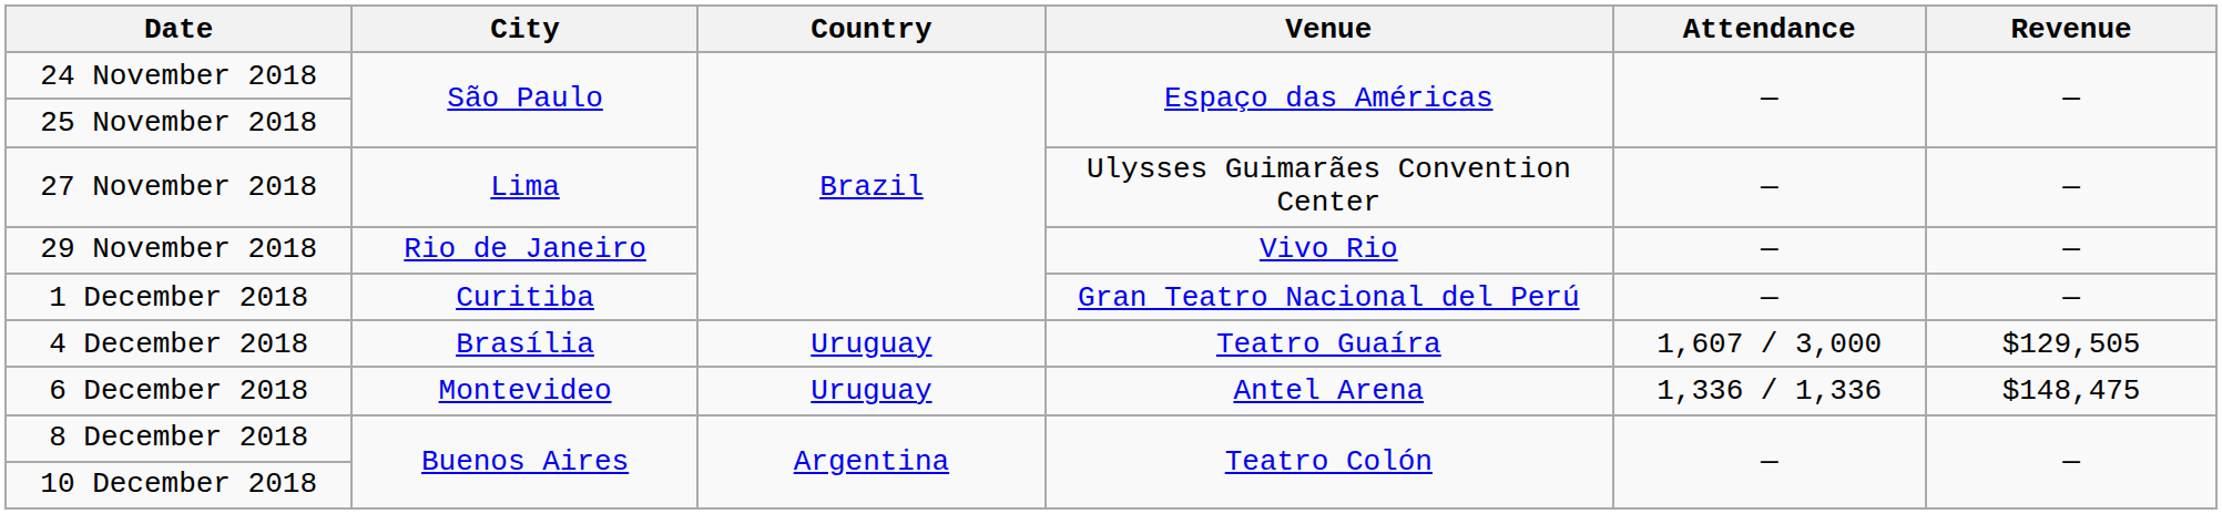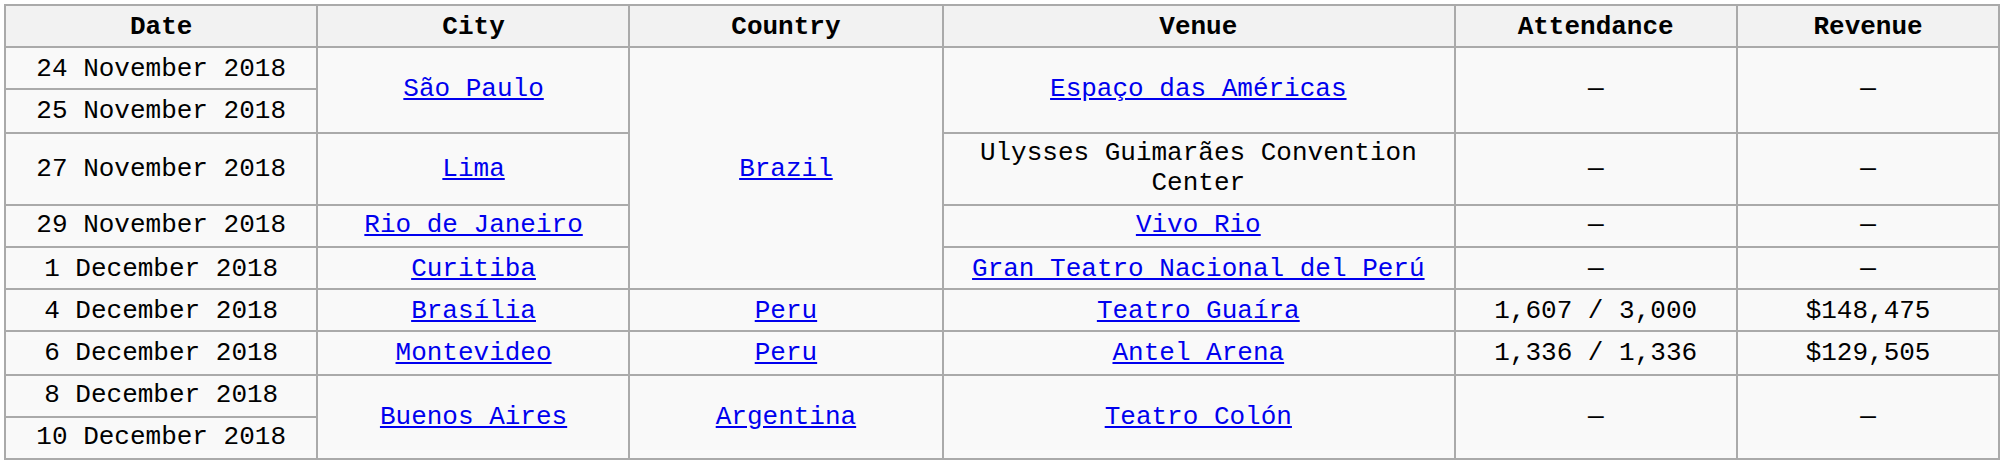 <table class="wikitable" style="text-align:center;">
 <tr>
 <th width="150">Date</th>
 <th width="150">City</th>
 <th width="150">Country</th>
 <th width="250">Venue</th>
 <th width="135">Attendance</th>
 <th width="125">Revenue</th>
 </tr>
 <tr>
 <td>24 November 2018</td>
 <td rowspan="2"><a href='#'>São Paulo</a></td>
 <td rowspan="5"><a href='#'>Brazil</a></td>
 <td rowspan="2"><a href='#'>Espaço das Américas</a></td>
 <td rowspan="2">—</td>
 <td rowspan="2">—</td>
 </tr>
 <tr>
 <td>25 November 2018</td>
 </tr>
 <tr>
 <td>27 November 2018</td>
 <td><a href='#'>Lima</a></td>
 <td>Ulysses Guimarães Convention Center</td>
 <td>—</td>
 <td>—</td>
 </tr>
 <tr>
 <td>29 November 2018</td>
 <td><a href='#'>Rio de Janeiro</a></td>
 <td><a href='#'>Vivo Rio</a></td>
 <td>—</td>
 <td>—</td>
 </tr>
 <tr>
 <td>1 December 2018</td>
 <td><a href='#'>Curitiba</a></td>
 <td><a href='#'>Gran Teatro Nacional del Perú</a></td>
 <td>—</td>
 <td>—</td>
 </tr>
 <tr>
 <td>4 December 2018</td>
 <td><a href='#'>Brasília</a></td>
-<td><a href='#'>Uruguay</a></td>
+<td><a href='#'>Peru</a></td>
 <td><a href='#'>Teatro Guaíra</a></td>
 <td>1,607 / 3,000</td>
-<td>$129,505</td>
+<td>$148,475</td>
 </tr>
 <tr>
 <td>6 December 2018</td>
 <td><a href='#'>Montevideo</a></td>
-<td><a href='#'>Uruguay</a></td>
+<td><a href='#'>Peru</a></td>
 <td><a href='#'>Antel Arena</a></td>
 <td>1,336 / 1,336</td>
-<td>$148,475</td>
+<td>$129,505</td>
 </tr>
 <tr>
 <td>8 December 2018</td>
 <td rowspan="2"><a href='#'>Buenos Aires</a></td>
 <td rowspan="2"><a href='#'>Argentina</a></td>
 <td rowspan="2"><a href='#'>Teatro Colón</a></td>
 <td rowspan="2">—</td>
 <td rowspan="2">—</td>
 </tr>
 <tr>
 <td>10 December 2018</td>
 </tr>
 </table>
